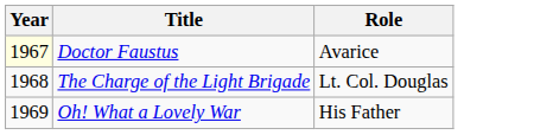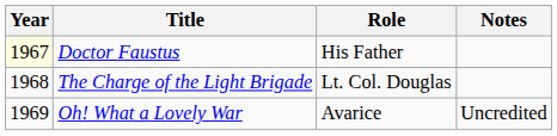 <table class="wikitable">
 <tr>
 <th>Year</th>
 <th>Title</th>
 <th>Role</th>
+<th>Notes</th>
 </tr>
 <tr>
 <td style="background: lightyellow;">1967</td>
 <td><em><a href='#'>Doctor Faustus</a></em></td>
-<td>Avarice</td>
+<td>His Father</td>
+<td></td>
 </tr>
 <tr>
 <td>1968</td>
 <td><em><a href='#'>The Charge of the Light Brigade</a></em></td>
 <td>Lt. Col. Douglas</td>
+<td></td>
 </tr>
 <tr>
 <td>1969</td>
 <td><em><a href='#'>Oh! What a Lovely War</a></em></td>
-<td>His Father</td>
+<td>Avarice</td>
+<td>Uncredited</td>
 </tr>
 </table>
